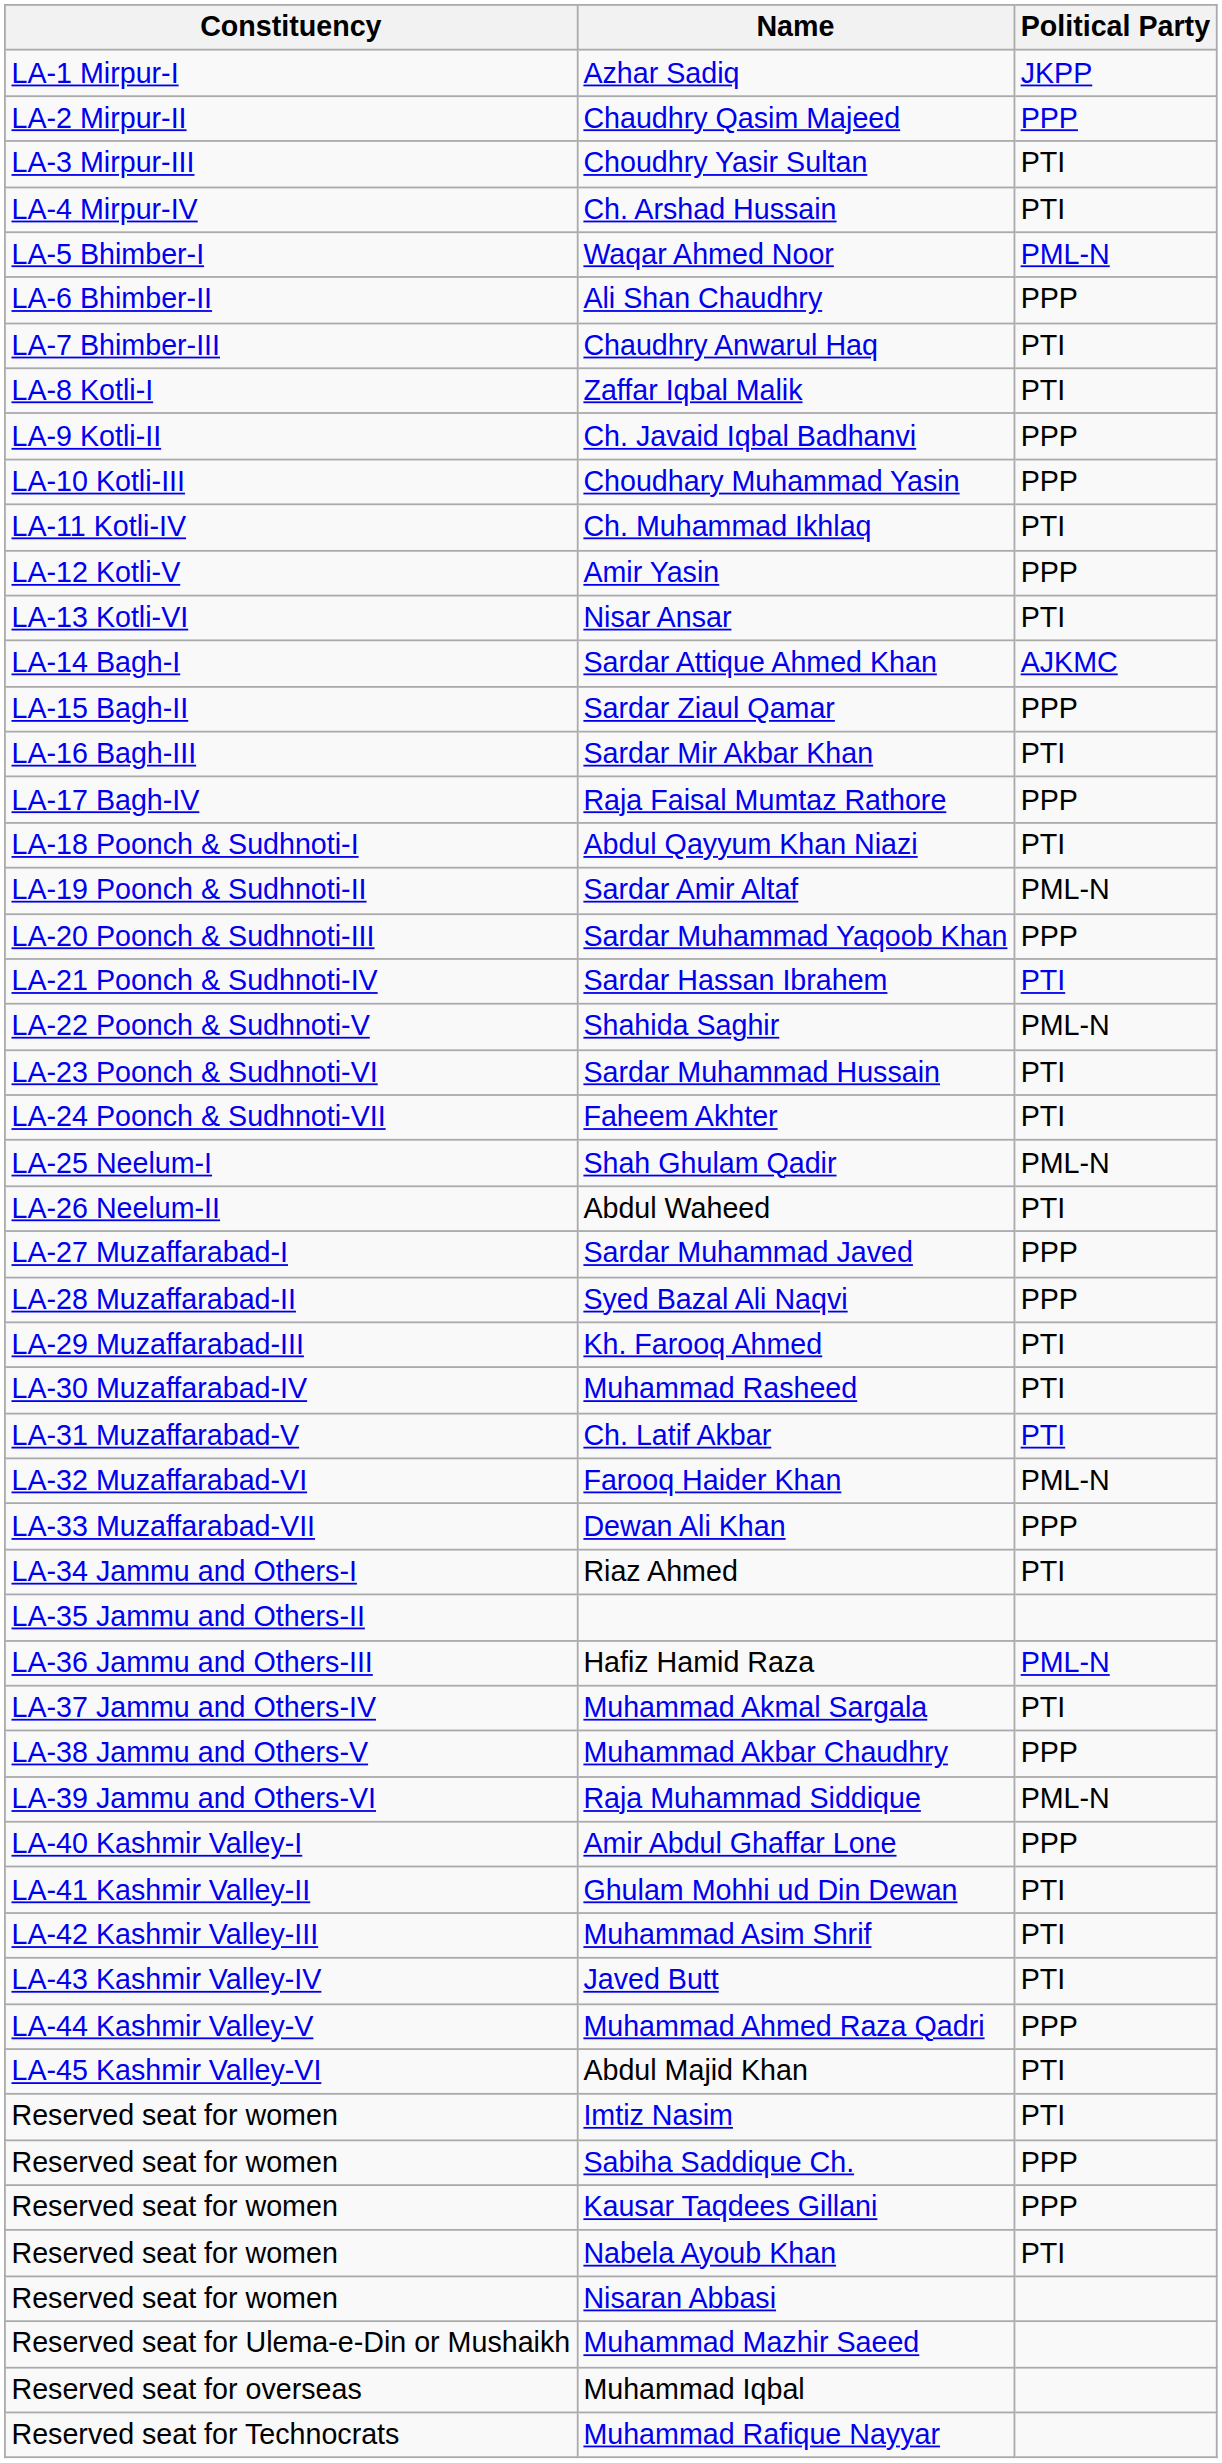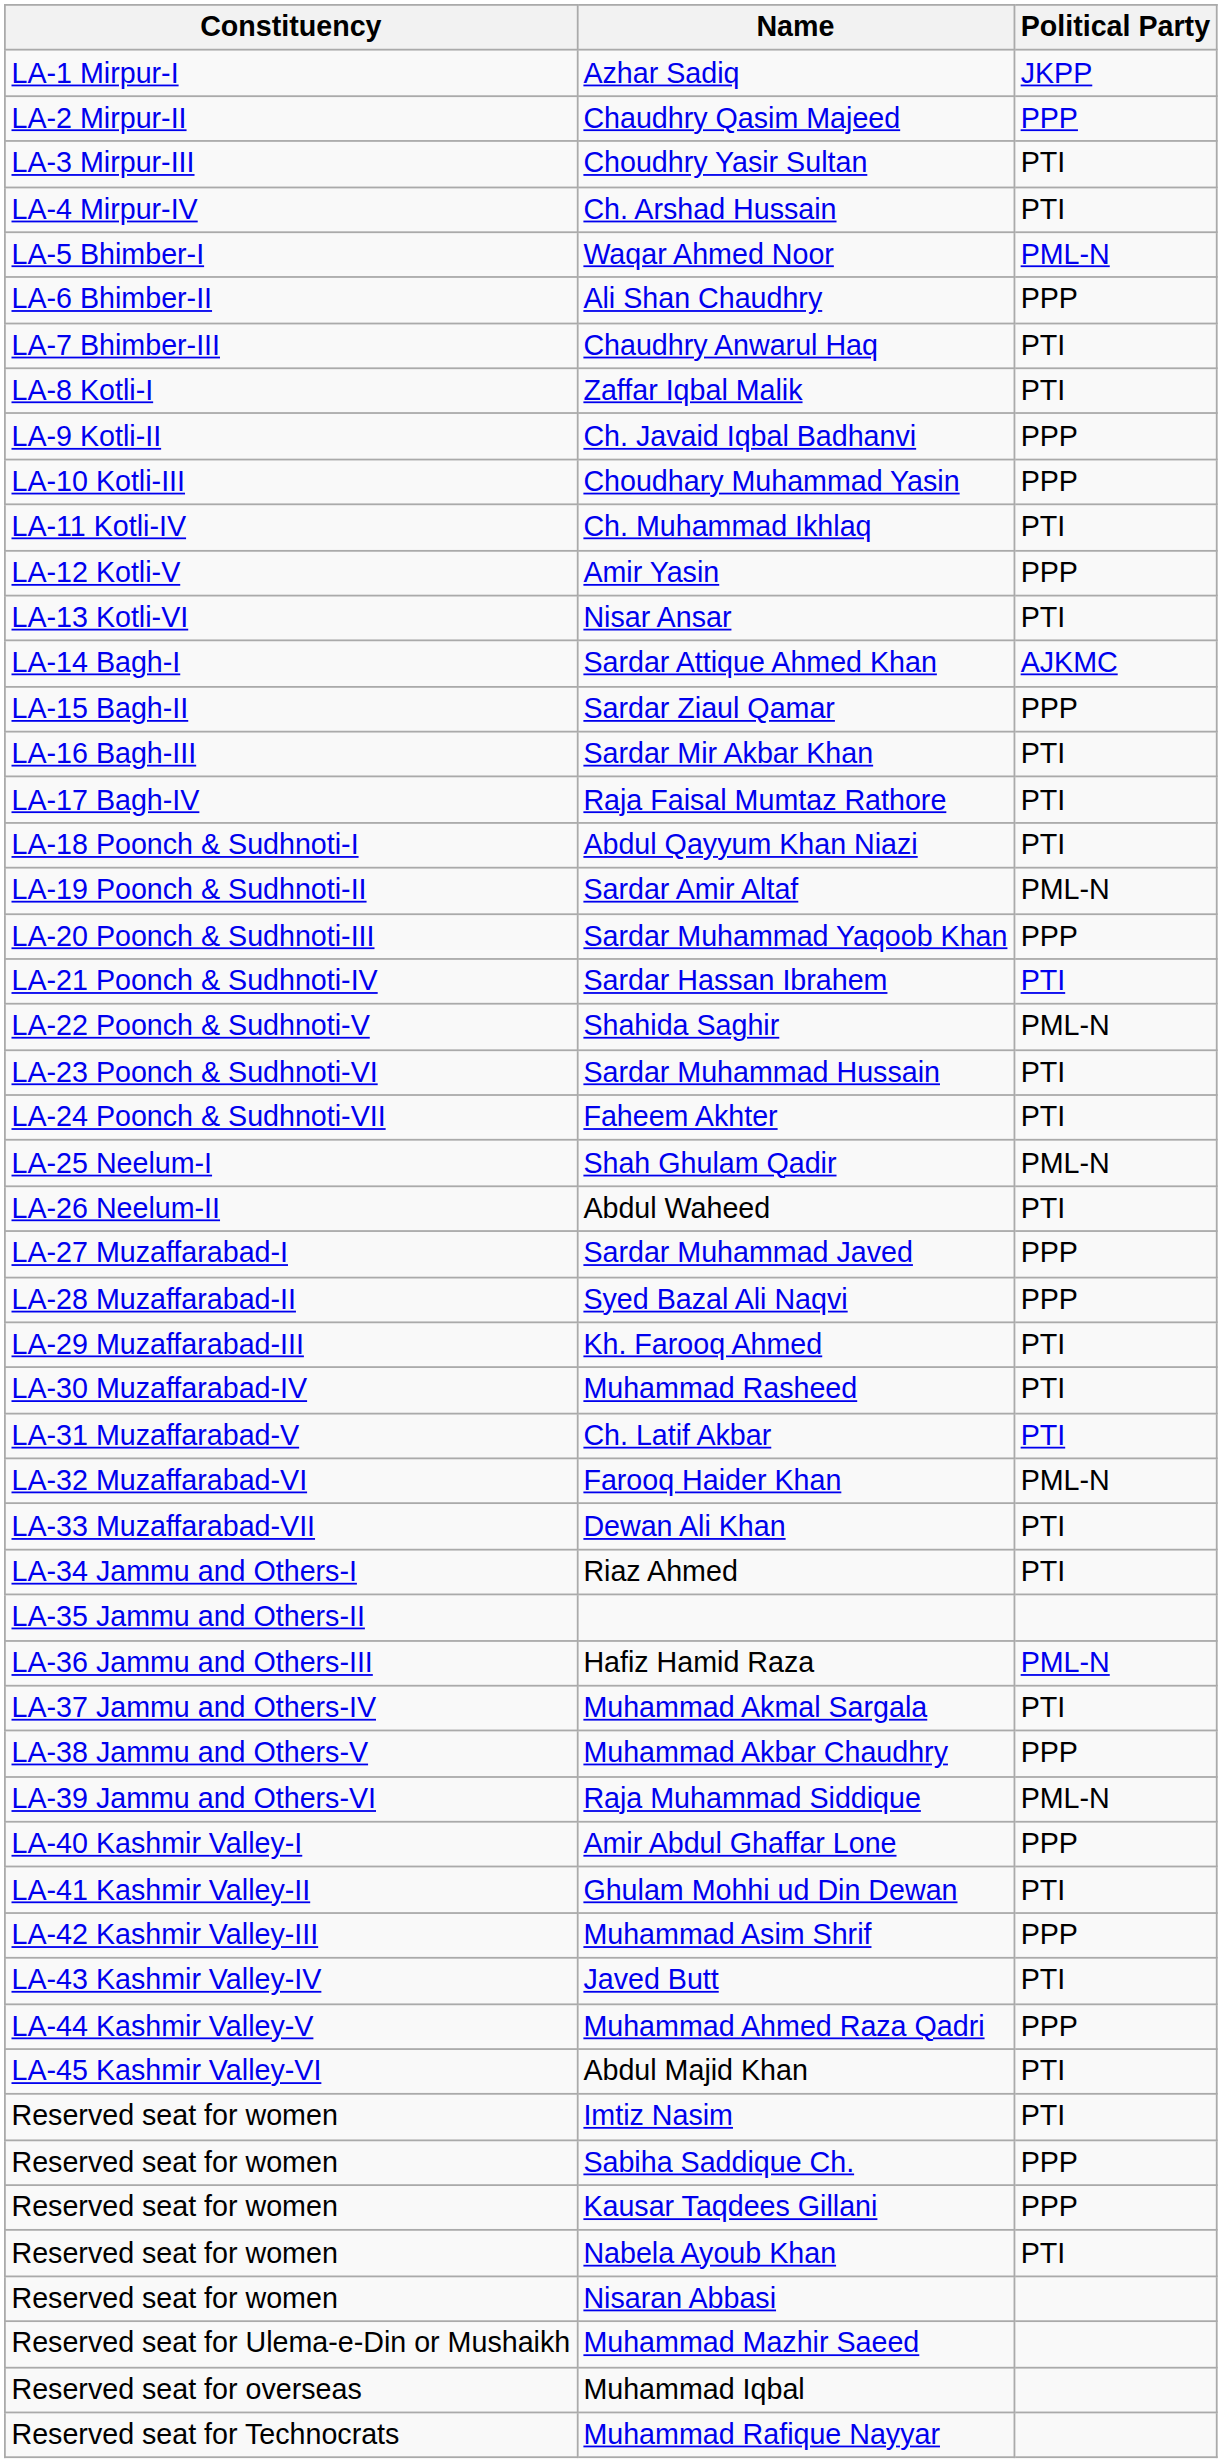 <table class="wikitable sortable">
 <tr>
 <th>Constituency</th>
 <th>Name</th>
 <th>Political Party</th>
 </tr>
 <tr>
 <td><a href='#'>LA-1 Mirpur-I</a></td>
 <td><a href='#'>Azhar Sadiq</a></td>
 <td><a href='#'>JKPP</a></td>
 </tr>
 <tr>
 <td><a href='#'>LA-2 Mirpur-II</a></td>
 <td><a href='#'>Chaudhry Qasim Majeed</a></td>
 <td><a href='#'>PPP</a></td>
 </tr>
 <tr>
 <td><a href='#'>LA-3 Mirpur-III</a></td>
 <td><a href='#'>Choudhry Yasir Sultan</a></td>
 <td>PTI</td>
 </tr>
 <tr>
 <td><a href='#'>LA-4 Mirpur-IV</a></td>
 <td><a href='#'>Ch. Arshad Hussain</a></td>
 <td>PTI</td>
 </tr>
 <tr>
 <td><a href='#'>LA-5 Bhimber-I</a></td>
 <td><a href='#'>Waqar Ahmed Noor</a></td>
 <td><a href='#'>PML-N</a></td>
 </tr>
 <tr>
 <td><a href='#'>LA-6 Bhimber-II</a></td>
 <td><a href='#'>Ali Shan Chaudhry</a></td>
 <td>PPP</td>
 </tr>
 <tr>
 <td><a href='#'>LA-7 Bhimber-III</a></td>
 <td><a href='#'>Chaudhry Anwarul Haq</a></td>
 <td>PTI</td>
 </tr>
 <tr>
 <td><a href='#'>LA-8 Kotli-I</a></td>
 <td><a href='#'>Zaffar Iqbal Malik</a></td>
 <td>PTI</td>
 </tr>
 <tr>
 <td><a href='#'>LA-9 Kotli-II</a></td>
 <td><a href='#'>Ch. Javaid Iqbal Badhanvi</a></td>
 <td>PPP</td>
 </tr>
 <tr>
 <td><a href='#'>LA-10 Kotli-III</a></td>
 <td><a href='#'>Choudhary Muhammad Yasin</a></td>
 <td>PPP</td>
 </tr>
 <tr>
 <td><a href='#'>LA-11 Kotli-IV</a></td>
 <td><a href='#'>Ch. Muhammad Ikhlaq</a></td>
 <td>PTI</td>
 </tr>
 <tr>
 <td><a href='#'>LA-12 Kotli-V</a></td>
 <td><a href='#'>Amir Yasin</a></td>
 <td>PPP</td>
 </tr>
 <tr>
 <td><a href='#'>LA-13 Kotli-VI</a></td>
 <td><a href='#'>Nisar Ansar</a></td>
 <td>PTI</td>
 </tr>
 <tr>
 <td><a href='#'>LA-14 Bagh-I</a></td>
 <td><a href='#'>Sardar Attique Ahmed Khan</a></td>
 <td><a href='#'>AJKMC</a></td>
 </tr>
 <tr>
 <td><a href='#'>LA-15 Bagh-II</a></td>
 <td><a href='#'>Sardar Ziaul Qamar</a></td>
 <td>PPP</td>
 </tr>
 <tr>
 <td><a href='#'>LA-16 Bagh-III</a></td>
 <td><a href='#'>Sardar Mir Akbar Khan</a></td>
 <td>PTI</td>
 </tr>
 <tr>
 <td><a href='#'>LA-17 Bagh-IV</a></td>
 <td><a href='#'>Raja Faisal Mumtaz Rathore</a></td>
-<td>PPP</td>
+<td>PTI</td>
 </tr>
 <tr>
 <td><a href='#'>LA-18 Poonch & Sudhnoti-I</a></td>
 <td><a href='#'>Abdul Qayyum Khan Niazi</a></td>
 <td>PTI</td>
 </tr>
 <tr>
 <td><a href='#'>LA-19 Poonch & Sudhnoti-II</a></td>
 <td><a href='#'>Sardar Amir Altaf</a></td>
 <td>PML-N</td>
 </tr>
 <tr>
 <td><a href='#'>LA-20 Poonch & Sudhnoti-III</a></td>
 <td><a href='#'>Sardar Muhammad Yaqoob Khan</a></td>
 <td>PPP</td>
 </tr>
 <tr>
 <td><a href='#'>LA-21 Poonch & Sudhnoti-IV</a></td>
 <td><a href='#'>Sardar Hassan Ibrahem</a></td>
 <td><a href='#'>PTI</a></td>
 </tr>
 <tr>
 <td><a href='#'>LA-22 Poonch & Sudhnoti-V</a></td>
 <td><a href='#'>Shahida Saghir</a></td>
 <td>PML-N</td>
 </tr>
 <tr>
 <td><a href='#'>LA-23 Poonch & Sudhnoti-VI</a></td>
 <td><a href='#'>Sardar Muhammad Hussain</a></td>
 <td>PTI</td>
 </tr>
 <tr>
 <td><a href='#'>LA-24 Poonch & Sudhnoti-VII</a></td>
 <td><a href='#'>Faheem Akhter</a></td>
 <td>PTI</td>
 </tr>
 <tr>
 <td><a href='#'>LA-25 Neelum-I</a></td>
 <td><a href='#'>Shah Ghulam Qadir</a></td>
 <td>PML-N</td>
 </tr>
 <tr>
 <td><a href='#'>LA-26 Neelum-II</a></td>
 <td>Abdul Waheed</td>
 <td>PTI</td>
 </tr>
 <tr>
 <td><a href='#'>LA-27 Muzaffarabad-I</a></td>
 <td><a href='#'>Sardar Muhammad Javed</a></td>
 <td>PPP</td>
 </tr>
 <tr>
 <td><a href='#'>LA-28 Muzaffarabad-II</a></td>
 <td><a href='#'>Syed Bazal Ali Naqvi</a></td>
 <td>PPP</td>
 </tr>
 <tr>
 <td><a href='#'>LA-29 Muzaffarabad-III</a></td>
 <td><a href='#'>Kh. Farooq Ahmed</a></td>
 <td>PTI</td>
 </tr>
 <tr>
 <td><a href='#'>LA-30 Muzaffarabad-IV</a></td>
 <td><a href='#'>Muhammad Rasheed</a></td>
 <td>PTI</td>
 </tr>
 <tr>
 <td><a href='#'>LA-31 Muzaffarabad-V</a></td>
 <td><a href='#'>Ch. Latif Akbar</a></td>
 <td><a href='#'>PTI</a></td>
 </tr>
 <tr>
 <td><a href='#'>LA-32 Muzaffarabad-VI</a></td>
 <td><a href='#'>Farooq Haider Khan</a></td>
 <td>PML-N</td>
 </tr>
 <tr>
 <td><a href='#'>LA-33 Muzaffarabad-VII</a></td>
 <td><a href='#'>Dewan Ali Khan</a></td>
-<td>PPP</td>
+<td>PTI</td>
 </tr>
 <tr>
 <td><a href='#'>LA-34 Jammu and Others-I</a></td>
 <td>Riaz Ahmed</td>
 <td>PTI</td>
 </tr>
 <tr>
 <td><a href='#'>LA-35 Jammu and Others-II</a></td>
 <td></td>
 <td></td>
 </tr>
 <tr>
 <td><a href='#'>LA-36 Jammu and Others-III</a></td>
 <td>Hafiz Hamid Raza</td>
 <td><a href='#'>PML-N</a></td>
 </tr>
 <tr>
 <td><a href='#'>LA-37 Jammu and Others-IV</a></td>
 <td><a href='#'>Muhammad Akmal Sargala</a></td>
 <td>PTI</td>
 </tr>
 <tr>
 <td><a href='#'>LA-38 Jammu and Others-V</a></td>
 <td><a href='#'>Muhammad Akbar Chaudhry</a></td>
 <td>PPP</td>
 </tr>
 <tr>
 <td><a href='#'>LA-39 Jammu and Others-VI</a></td>
 <td><a href='#'>Raja Muhammad Siddique</a></td>
 <td>PML-N</td>
 </tr>
 <tr>
 <td><a href='#'>LA-40 Kashmir Valley-I</a></td>
 <td><a href='#'>Amir Abdul Ghaffar Lone</a></td>
 <td>PPP</td>
 </tr>
 <tr>
 <td><a href='#'>LA-41 Kashmir Valley-II</a></td>
 <td><a href='#'>Ghulam Mohhi ud Din Dewan</a></td>
 <td>PTI</td>
 </tr>
 <tr>
 <td><a href='#'>LA-42 Kashmir Valley-III</a></td>
 <td><a href='#'>Muhammad Asim Shrif</a></td>
-<td>PTI</td>
+<td>PPP</td>
 </tr>
 <tr>
 <td><a href='#'>LA-43 Kashmir Valley-IV</a></td>
 <td><a href='#'>Javed Butt</a></td>
 <td>PTI</td>
 </tr>
 <tr>
 <td><a href='#'>LA-44 Kashmir Valley-V</a></td>
 <td><a href='#'>Muhammad Ahmed Raza Qadri</a></td>
 <td>PPP</td>
 </tr>
 <tr>
 <td><a href='#'>LA-45 Kashmir Valley-VI</a></td>
 <td>Abdul Majid Khan</td>
 <td>PTI</td>
 </tr>
 <tr>
 <td>Reserved seat for women</td>
 <td><a href='#'>Imtiz Nasim</a></td>
 <td>PTI</td>
 </tr>
 <tr>
 <td>Reserved seat for women</td>
 <td><a href='#'>Sabiha Saddique Ch.</a></td>
 <td>PPP</td>
 </tr>
 <tr>
 <td>Reserved seat for women</td>
 <td><a href='#'>Kausar Taqdees Gillani</a></td>
 <td>PPP</td>
 </tr>
 <tr>
 <td>Reserved seat for women</td>
 <td><a href='#'>Nabela Ayoub Khan</a></td>
 <td>PTI</td>
 </tr>
 <tr>
 <td>Reserved seat for women</td>
 <td><a href='#'>Nisaran Abbasi</a></td>
 <td></td>
 </tr>
 <tr>
 <td>Reserved seat for Ulema-e-Din or Mushaikh</td>
 <td><a href='#'>Muhammad Mazhir Saeed</a></td>
 <td></td>
 </tr>
 <tr>
 <td>Reserved seat for overseas</td>
 <td>Muhammad Iqbal</td>
 <td></td>
 </tr>
 <tr>
 <td>Reserved seat for Technocrats</td>
 <td><a href='#'>Muhammad Rafique Nayyar</a></td>
 <td></td>
 </tr>
 </table>
